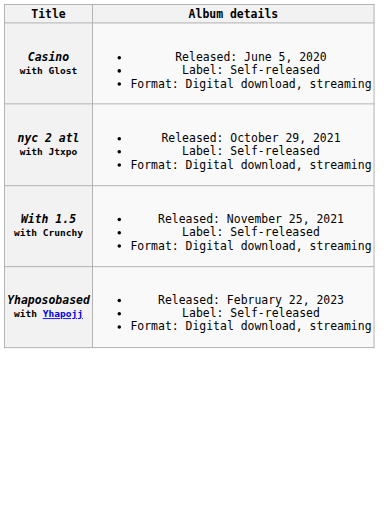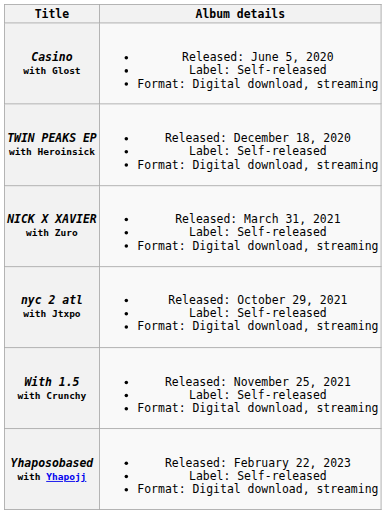 <table class="wikitable plainrowheaders" style="text-align:center;">
 <tr>
 <th scope="col">Title</th>
 <th scope="col">Album details</th>
 </tr>
 <tr>
 <th scope="row"><em>Casino</em><br><small>with Glost</small></th>
 <td><br><ul><li>Released: June 5, 2020</li><li>Label: Self-released</li><li>Format: Digital download, streaming</li></ul></td>
+</tr>
+<tr>
+<th scope="row"><em>TWIN PEAKS EP</em><br><small>with Heroinsick</small></th>
+<td><br><ul><li>Released: December 18, 2020</li><li>Label: Self-released</li><li>Format: Digital download, streaming</li></ul></td>
+</tr>
+<tr>
+<th scope="row"><em>NICK X XAVIER</em><br><small>with Zuro</small></th>
+<td><br><ul><li>Released: March 31, 2021</li><li>Label: Self-released</li><li>Format: Digital download, streaming</li></ul></td>
 </tr>
 <tr>
 <th scope="row"><em>nyc 2 atl</em><br><small>with Jtxpo</small></th>
 <td><br><ul><li>Released: October 29, 2021</li><li>Label: Self-released</li><li>Format: Digital download, streaming</li></ul></td>
 </tr>
 <tr>
 <th scope="row"><em>With 1.5</em><br><small>with Crunchy</small></th>
 <td><br><ul><li>Released: November 25, 2021</li><li>Label: Self-released</li><li>Format: Digital download, streaming</li></ul></td>
 </tr>
 <tr>
 <th scope="row"><em>Yhaposobased</em><br><small>with <a href='#'>Yhapojj</a></small></th>
 <td><br><ul><li>Released: February 22, 2023</li><li>Label: Self-released</li><li>Format: Digital download, streaming</li></ul></td>
 </tr>
 </table>
